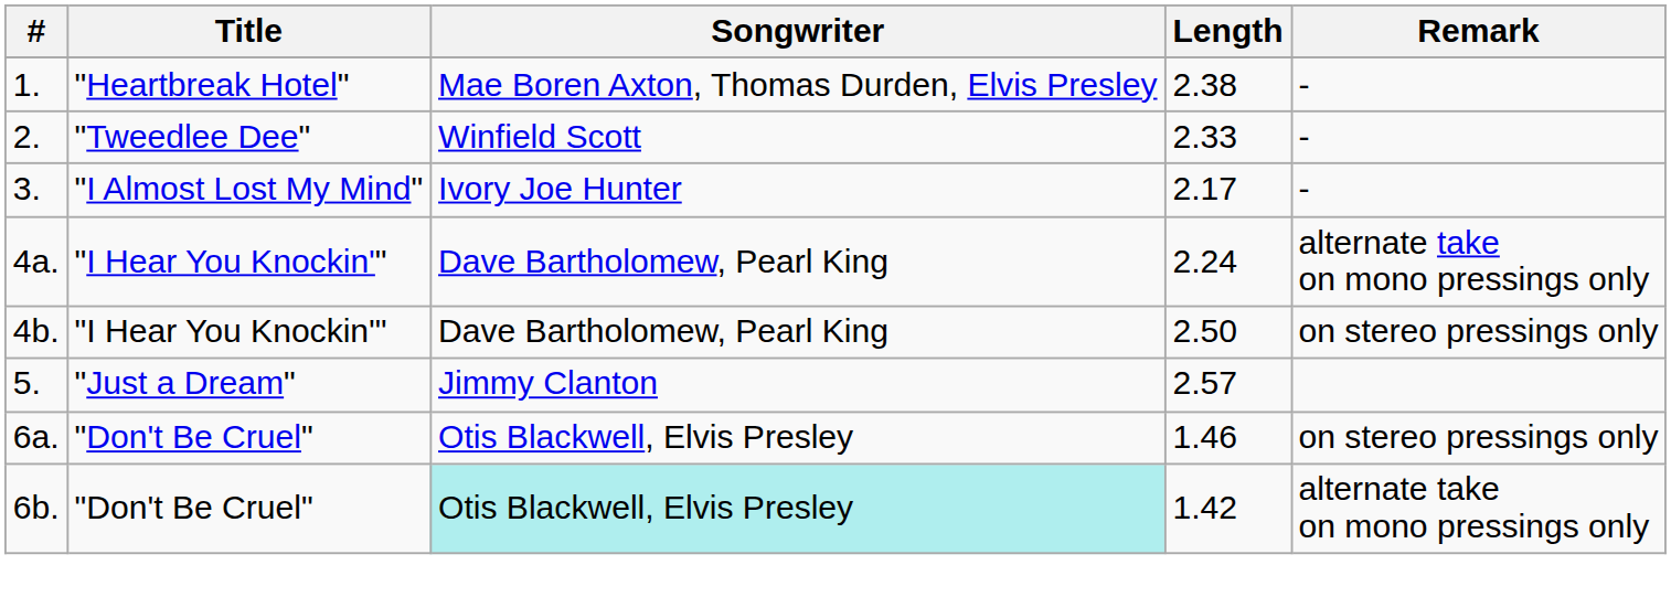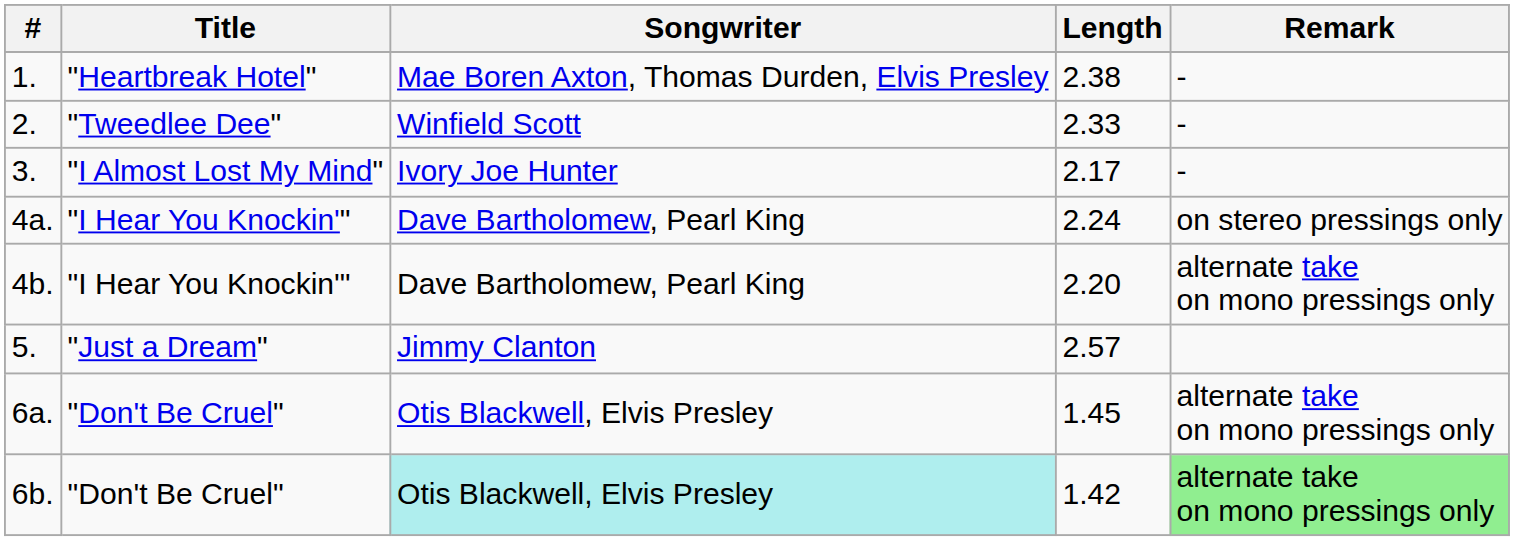 <table class="wikitable">
 <tr>
 <th>#</th>
 <th>Title</th>
 <th>Songwriter</th>
 <th>Length</th>
 <th>Remark</th>
 </tr>
 <tr bgcolor="#ebf5ff">
 </tr>
 <tr>
 <td>1.</td>
 <td>"<a href='#'>Heartbreak Hotel</a>"</td>
 <td><a href='#'>Mae Boren Axton</a>, Thomas Durden, <a href='#'>Elvis Presley</a></td>
 <td>2.38</td>
 <td>-</td>
 </tr>
 <tr>
 <td>2.</td>
 <td>"<a href='#'>Tweedlee Dee</a>"</td>
 <td><a href='#'>Winfield Scott</a></td>
 <td>2.33</td>
 <td>-</td>
 </tr>
 <tr>
 <td>3.</td>
 <td>"<a href='#'>I Almost Lost My Mind</a>"</td>
 <td><a href='#'>Ivory Joe Hunter</a></td>
 <td>2.17</td>
 <td>-</td>
 </tr>
 <tr>
 <td>4a.</td>
 <td>"<a href='#'>I Hear You Knockin'</a>"</td>
 <td><a href='#'>Dave Bartholomew</a>, Pearl King</td>
 <td>2.24</td>
-<td>alternate <a href='#'>take</a><br>on mono pressings only</td>
+<td>on stereo pressings only</td>
 </tr>
 <tr>
 <td>4b.</td>
 <td>"I Hear You Knockin'"</td>
 <td>Dave Bartholomew, Pearl King</td>
-<td>2.50</td>
-<td>on stereo pressings only</td>
+<td>2.20</td>
+<td>alternate <a href='#'>take</a><br>on mono pressings only</td>
 </tr>
 <tr>
 <td>5.</td>
 <td>"<a href='#'>Just a Dream</a>"</td>
 <td><a href='#'>Jimmy Clanton</a></td>
 <td>2.57</td>
 </tr>
 <tr>
 <td>6a.</td>
 <td>"<a href='#'>Don't Be Cruel</a>"</td>
 <td><a href='#'>Otis Blackwell</a>, Elvis Presley</td>
-<td>1.46</td>
-<td>on stereo pressings only</td>
+<td>1.45</td>
+<td>alternate <a href='#'>take</a><br>on mono pressings only</td>
 </tr>
 <tr>
 <td>6b.</td>
 <td>"Don't Be Cruel"</td>
 <td style="background: paleturquoise;">Otis Blackwell, Elvis Presley</td>
 <td>1.42</td>
-<td>alternate take<br>on mono pressings only</td>
+<td style="background: lightgreen;">alternate take<br>on mono pressings only</td>
 </tr>
 </table>
